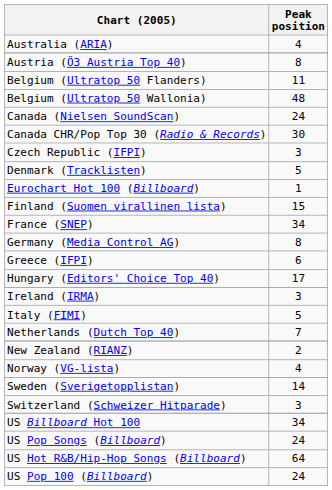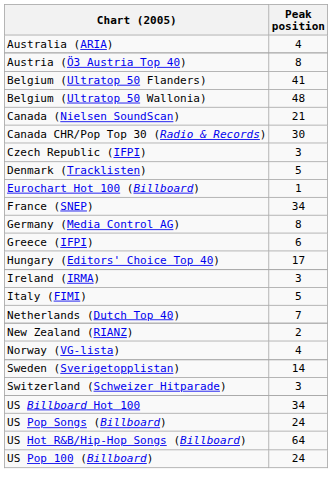 <table class="wikitable sortable">
 <tr>
 <th>Chart (2005)</th>
 <th>Peak<br>position</th>
 </tr>
 <tr>
 <td align="left">Australia (<a href='#'>ARIA</a>)</td>
 <td style="text-align:center;">4</td>
 </tr>
 <tr>
 </tr>
 <tr>
 <td align="left">Austria (<a href='#'>Ö3 Austria Top 40</a>)</td>
 <td style="text-align:center;">8</td>
 </tr>
 <tr>
 <td align="left">Belgium (<a href='#'>Ultratop 50</a> Flanders)</td>
-<td style="text-align:center;">11</td>
+<td style="text-align:center;">41</td>
 </tr>
 <tr>
 <td align="left">Belgium (<a href='#'>Ultratop 50</a> Wallonia)</td>
 <td style="text-align:center;">48</td>
 </tr>
 <tr>
 <td>Canada (<a href='#'>Nielsen SoundScan</a>)</td>
-<td style="text-align:center">24</td>
+<td style="text-align:center">21</td>
 </tr>
 <tr>
 <td>Canada CHR/Pop Top 30 (<em><a href='#'>Radio & Records</a></em>)</td>
 <td align="center">30</td>
 </tr>
 <tr>
 <td align="left">Czech Republic (<a href='#'>IFPI</a>)</td>
 <td style="text-align:center;">3</td>
 </tr>
 <tr>
 <td align="left">Denmark (<a href='#'>Tracklisten</a>)</td>
 <td style="text-align:center;">5</td>
 </tr>
 <tr>
 <td align="left"><a href='#'>Eurochart Hot 100</a> (<a href='#'><em>Billboard</em></a>)</td>
 <td style="text-align:center;">1</td>
-</tr>
-<tr>
-<td align="left">Finland (<a href='#'>Suomen virallinen lista</a>)</td>
-<td style="text-align:center;">15</td>
 </tr>
 <tr>
 <td align="left">France (<a href='#'>SNEP</a>)</td>
 <td style="text-align:center;">34</td>
 </tr>
 <tr>
 <td align="left">Germany (<a href='#'>Media Control AG</a>)</td>
 <td style="text-align:center;">8</td>
 </tr>
 <tr>
 <td align="left">Greece (<a href='#'>IFPI</a>)</td>
 <td style="text-align:center;">6</td>
 </tr>
 <tr>
 <td>Hungary (<a href='#'>Editors' Choice Top 40</a>)</td>
 <td style="text-align:center;">17</td>
 </tr>
 <tr>
 </tr>
 <tr>
 <td align="left">Ireland (<a href='#'>IRMA</a>)</td>
 <td style="text-align:center;">3</td>
 </tr>
 <tr>
 <td align="left">Italy (<a href='#'>FIMI</a>)</td>
 <td style="text-align:center;">5</td>
 </tr>
 <tr>
 <td align="left">Netherlands (<a href='#'>Dutch Top 40</a>)</td>
 <td style="text-align:center;">7</td>
 </tr>
 <tr>
 </tr>
 <tr>
 <td align="left">New Zealand (<a href='#'>RIANZ</a>)</td>
 <td style="text-align:center;">2</td>
 </tr>
 <tr>
 <td align="left">Norway (<a href='#'>VG-lista</a>)</td>
 <td style="text-align:center;">4</td>
 </tr>
 <tr>
 </tr>
 <tr>
 <td align="left">Sweden (<a href='#'>Sverigetopplistan</a>)</td>
 <td style="text-align:center;">14</td>
 </tr>
 <tr>
 <td align="left">Switzerland (<a href='#'>Schweizer Hitparade</a>)</td>
 <td style="text-align:center;">3</td>
 </tr>
 <tr>
 </tr>
 <tr>
 </tr>
 <tr>
 <td align="left">US <a href='#'><em>Billboard</em> Hot 100</a></td>
 <td style="text-align:center;">34</td>
 </tr>
 <tr>
 <td align="left">US <a href='#'>Pop Songs</a> (<a href='#'><em>Billboard</em></a>)</td>
 <td style="text-align:center;">24</td>
 </tr>
 <tr>
 <td align="left">US <a href='#'>Hot R&B/Hip-Hop Songs</a> (<a href='#'><em>Billboard</em></a>)</td>
 <td style="text-align:center;">64</td>
 </tr>
 <tr>
 <td align="left">US <a href='#'>Pop 100</a> (<a href='#'><em>Billboard</em></a>)</td>
 <td style="text-align:center;">24</td>
 </tr>
 </table>
